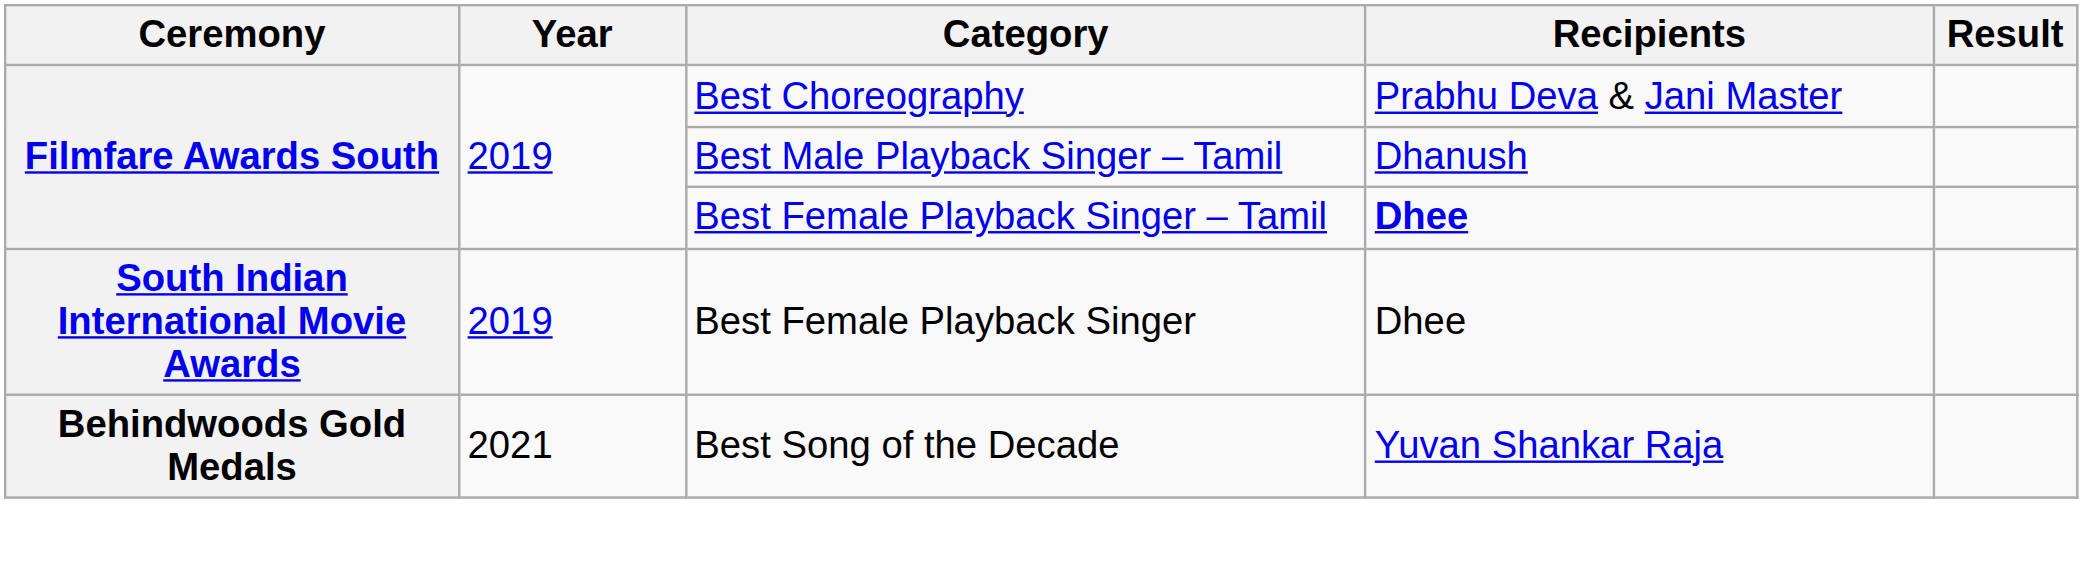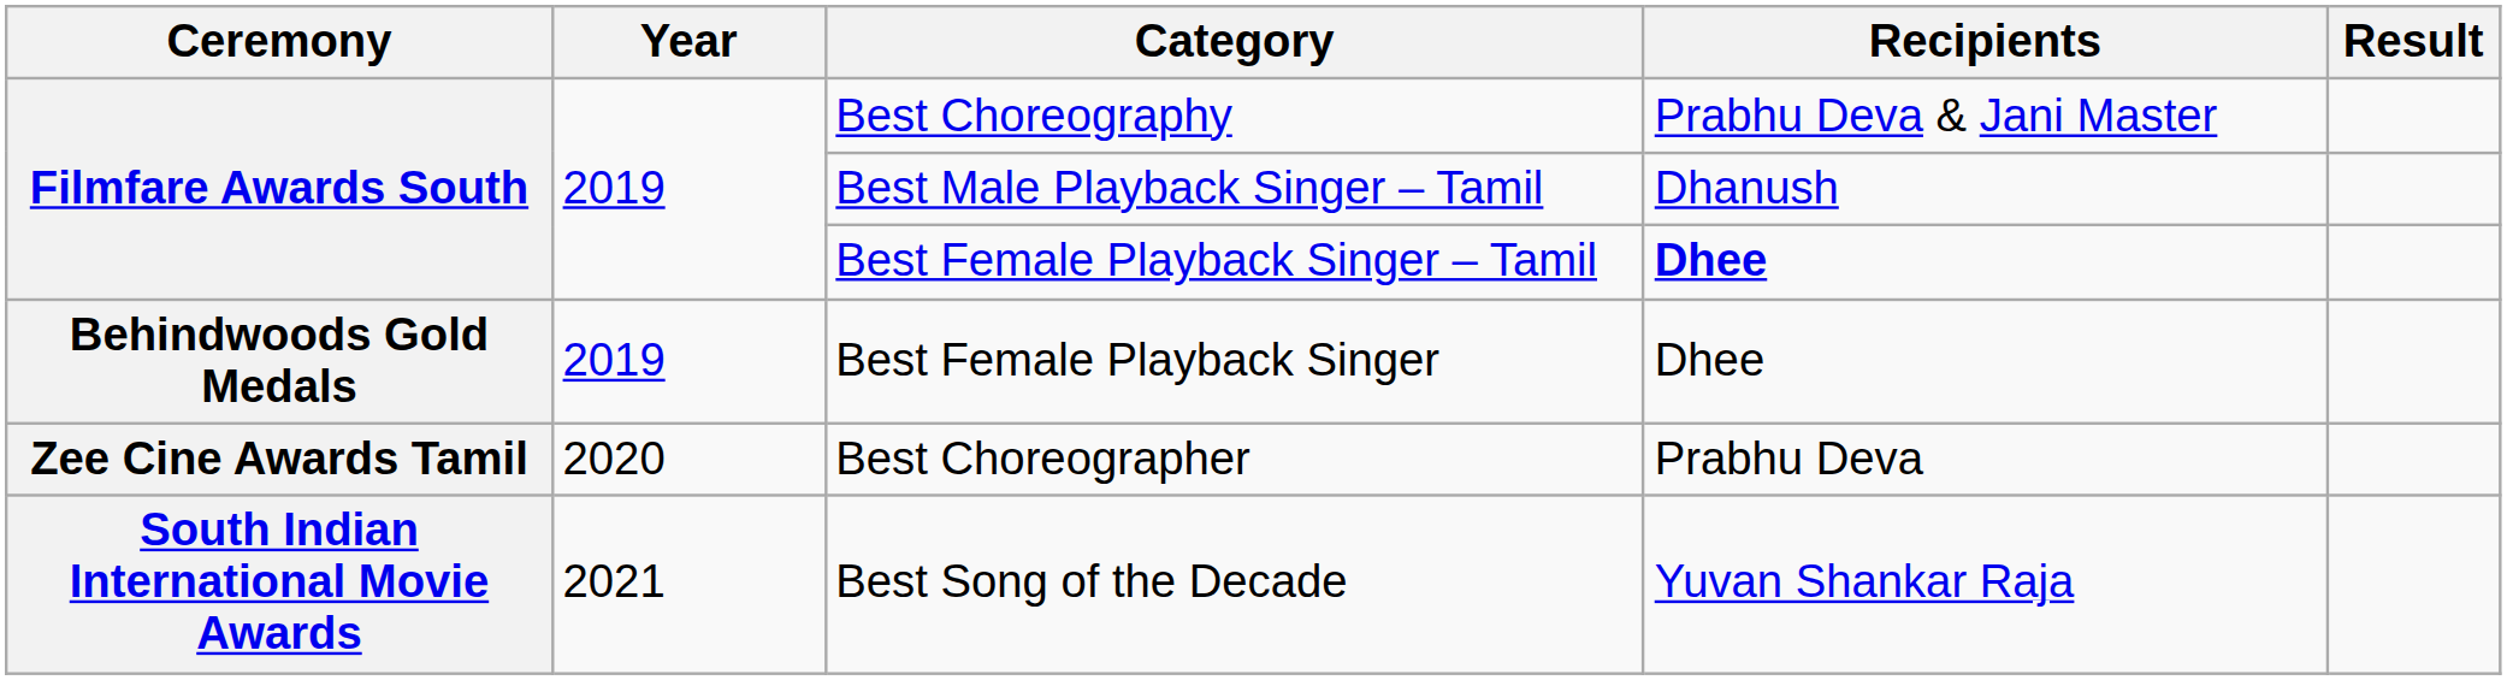 <table class="wikitable plainrowheaders">
 <tr>
 <th style="width:20%;">Ceremony</th>
 <th style="width:10%;">Year</th>
 <th style="width:30%;">Category</th>
 <th style="width:25%;">Recipients</th>
 <th style="width:5%;">Result</th>
 </tr>
 <tr>
 <th scope="row" rowspan="3"><a href='#'>Filmfare Awards South</a></th>
 <td rowspan="3"><a href='#'>2019</a></td>
 <td><a href='#'>Best Choreography</a></td>
 <td rowspan="1"><a href='#'>Prabhu Deva</a> & <a href='#'>Jani Master</a></td>
 <td></td>
 </tr>
 <tr>
 <td><a href='#'>Best Male Playback Singer – Tamil</a></td>
 <td rowspan="1"><a href='#'>Dhanush</a></td>
 <td></td>
 </tr>
 <tr>
 <td><a href='#'>Best Female Playback Singer – Tamil</a></td>
 <td rowspan="1"><strong><a href='#'>Dhee</a></strong></td>
 <td></td>
 </tr>
 <tr>
-<th scope="row" rowspan="1"><a href='#'>South Indian International Movie Awards</a></th>
+<th scope="row" rowspan="1">Behindwoods Gold Medals</th>
 <td rowspan="1"><a href='#'>2019</a></td>
 <td>Best Female Playback Singer</td>
 <td rowspan="1">Dhee</td>
 <td></td>
 </tr>
 <tr>
-<th scope="row" rowspan="1">Behindwoods Gold Medals</th>
+<th scope="row" rowspan="1">Zee Cine Awards Tamil</th>
+<td rowspan="1">2020</td>
+<td>Best Choreographer</td>
+<td rowspan="1">Prabhu Deva</td>
+<td></td>
+</tr>
+<tr>
+<th scope="row" rowspan="1"><a href='#'>South Indian International Movie Awards</a></th>
 <td>2021</td>
 <td>Best Song of the Decade</td>
 <td><a href='#'>Yuvan Shankar Raja</a></td>
 <td></td>
 </tr>
 </table>
